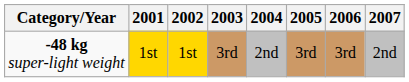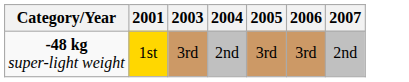 <table class="wikitable" style="font-size:90%">
 <tr>
 <th>Category/Year</th>
 <th><strong>2001</strong></th>
-<th><strong>2002</strong></th>
 <th><strong>2003</strong></th>
 <th><strong>2004</strong></th>
 <th><strong>2005</strong></th>
 <th><strong>2006</strong></th>
 <th><strong>2007</strong></th>
 </tr>
 <tr align="center">
 <td><strong>-48 kg</strong> <br> <em>super-light weight</em></td>
 <td bgcolor="gold">1st</td>
-<td bgcolor="gold">1st</td>
 <td bgcolor="CC9966">3rd</td>
 <td bgcolor="silver">2nd</td>
 <td bgcolor="CC9966">3rd</td>
 <td bgcolor="CC9966">3rd</td>
 <td bgcolor="silver">2nd</td>
 </tr>
 </table>
